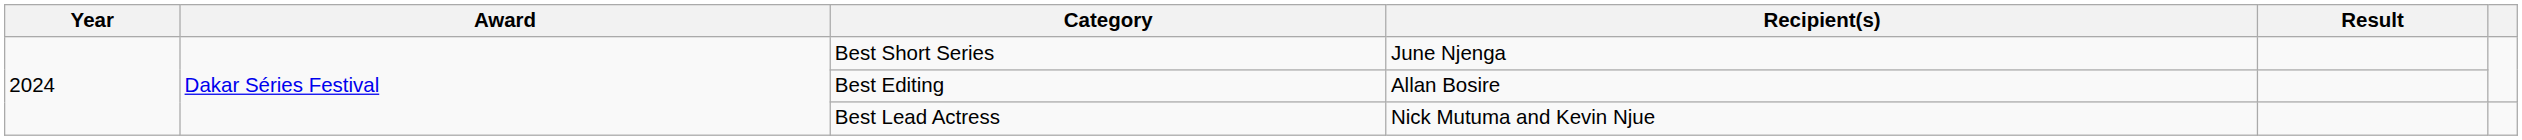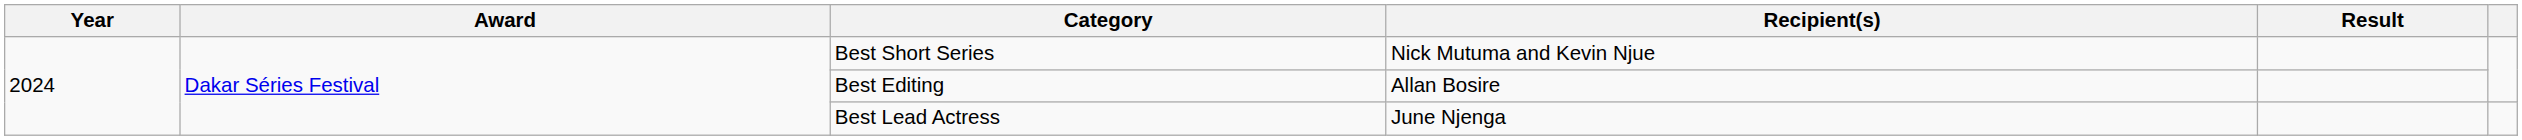 <table class="wikitable sortable plainrowheaders" style="width:99%;">
 <tr>
 <th scope="col">Year</th>
 <th scope="col">Award</th>
 <th scope="col">Category</th>
 <th scope="col">Recipient(s)</th>
 <th scope="col">Result</th>
 <th scope="col" class="unsortable"></th>
 </tr>
 <tr>
 <td rowspan="3">2024</td>
 <td rowspan="3"><a href='#'>Dakar Séries Festival</a></td>
 <td>Best Short Series</td>
-<td>June Njenga</td>
+<td>Nick Mutuma and Kevin Njue</td>
 <td></td>
 <td rowspan="2"></td>
 </tr>
 <tr>
 <td>Best Editing</td>
 <td>Allan Bosire</td>
 <td></td>
 </tr>
 <tr>
 <td>Best Lead Actress</td>
-<td>Nick Mutuma and Kevin Njue</td>
+<td>June Njenga</td>
 <td></td>
 </tr>
 </table>
